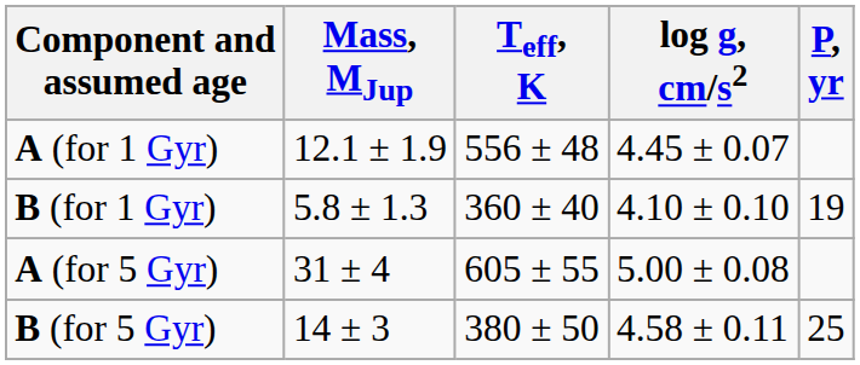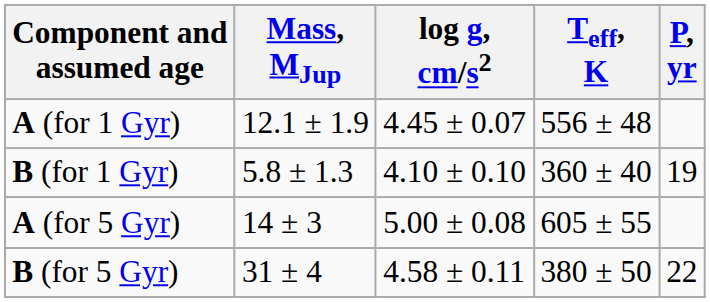 <table class="wikitable">
 <tr>
 <th>Component and<br>assumed age</th>
 <th><a href='#'>Mass</a>,<br><a href='#'>M<sub>Jup</sub></a></th>
+<th>log <a href='#'>g</a>,<br><a href='#'>cm</a>/<a href='#'>s</a><sup>2</sup></th>
 <th><a href='#'>T<sub>eff</sub></a>,<br><a href='#'>K</a></th>
-<th>log <a href='#'>g</a>,<br><a href='#'>cm</a>/<a href='#'>s</a><sup>2</sup></th>
 <th><a href='#'>P</a>,<br><a href='#'>yr</a></th>
 </tr>
 <tr>
 <td><strong>A</strong> (for 1 <a href='#'>Gyr</a>)</td>
 <td>12.1 ± 1.9</td>
+<td>4.45 ± 0.07</td>
 <td>556 ± 48</td>
-<td>4.45 ± 0.07</td>
 <td></td>
 </tr>
 <tr>
 <td><strong>B</strong> (for 1 <a href='#'>Gyr</a>)</td>
 <td>5.8 ± 1.3</td>
+<td>4.10 ± 0.10</td>
 <td>360 ± 40</td>
-<td>4.10 ± 0.10</td>
 <td>19</td>
 </tr>
 <tr>
 <td><strong>A</strong> (for 5 <a href='#'>Gyr</a>)</td>
-<td>31 ± 4</td>
+<td>14 ± 3</td>
+<td>5.00 ± 0.08</td>
 <td>605 ± 55</td>
-<td>5.00 ± 0.08</td>
 <td></td>
 </tr>
 <tr>
 <td><strong>B</strong> (for 5 <a href='#'>Gyr</a>)</td>
-<td>14 ± 3</td>
+<td>31 ± 4</td>
+<td>4.58 ± 0.11</td>
 <td>380 ± 50</td>
-<td>4.58 ± 0.11</td>
-<td>25</td>
+<td>22</td>
 </tr>
 </table>
